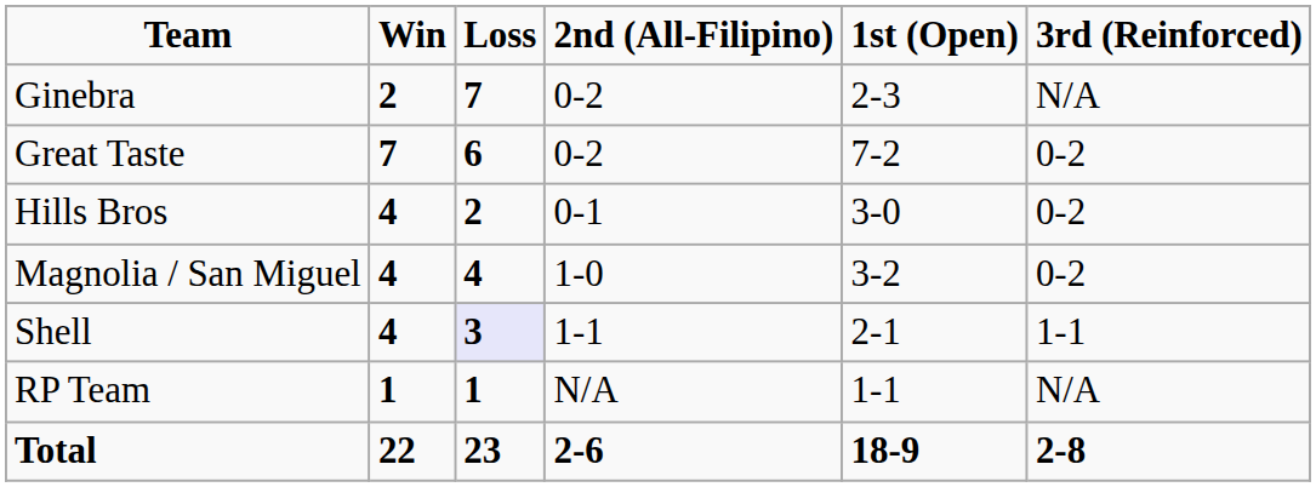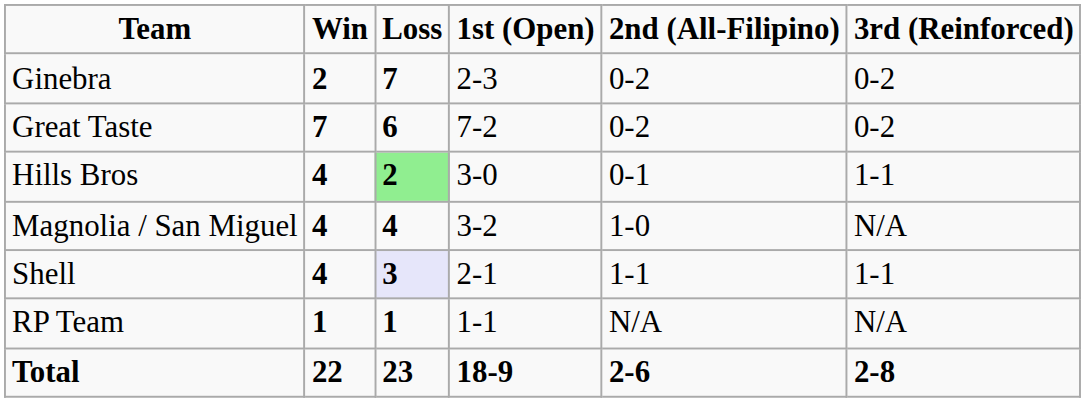 <table class=wikitable sortable>
 <tr align=center>
 <td><strong>Team</strong></td>
 <td><strong>Win</strong></td>
 <td><strong>Loss</strong></td>
+<td><strong>1st (Open)</strong></td>
 <td><strong>2nd (All-Filipino)</strong></td>
-<td><strong>1st (Open)</strong></td>
 <td><strong>3rd (Reinforced)</strong></td>
 </tr>
 <tr>
 <td>Ginebra</td>
 <td><strong>2</strong></td>
 <td><strong>7</strong></td>
+<td>2-3</td>
 <td>0-2</td>
-<td>2-3</td>
-<td>N/A</td>
+<td>0-2</td>
 </tr>
 <tr>
 <td>Great Taste</td>
 <td><strong>7</strong></td>
 <td><strong>6</strong></td>
+<td>7-2</td>
 <td>0-2</td>
-<td>7-2</td>
 <td>0-2</td>
 </tr>
 <tr>
 <td>Hills Bros</td>
 <td><strong>4</strong></td>
-<td><strong>2</strong></td>
+<td style="background: lightgreen;"><strong>2</strong></td>
+<td>3-0</td>
 <td>0-1</td>
-<td>3-0</td>
-<td>0-2</td>
+<td>1-1</td>
 </tr>
 <tr>
 <td>Magnolia / San Miguel</td>
 <td><strong>4</strong></td>
 <td><strong>4</strong></td>
+<td>3-2</td>
 <td>1-0</td>
-<td>3-2</td>
-<td>0-2</td>
+<td>N/A</td>
 </tr>
 <tr>
 <td>Shell</td>
 <td><strong>4</strong></td>
 <td style="background: lavender;"><strong>3</strong></td>
+<td>2-1</td>
 <td>1-1</td>
-<td>2-1</td>
 <td>1-1</td>
 </tr>
 <tr>
 <td>RP Team</td>
 <td><strong>1</strong></td>
 <td><strong>1</strong></td>
+<td>1-1</td>
 <td>N/A</td>
-<td>1-1</td>
 <td>N/A</td>
 </tr>
 <tr>
 <td><strong>Total</strong></td>
 <td><strong>22</strong></td>
 <td><strong>23</strong></td>
+<td><strong>18-9</strong></td>
 <td><strong>2-6</strong></td>
-<td><strong>18-9</strong></td>
 <td><strong>2-8</strong></td>
 </tr>
 </table>
